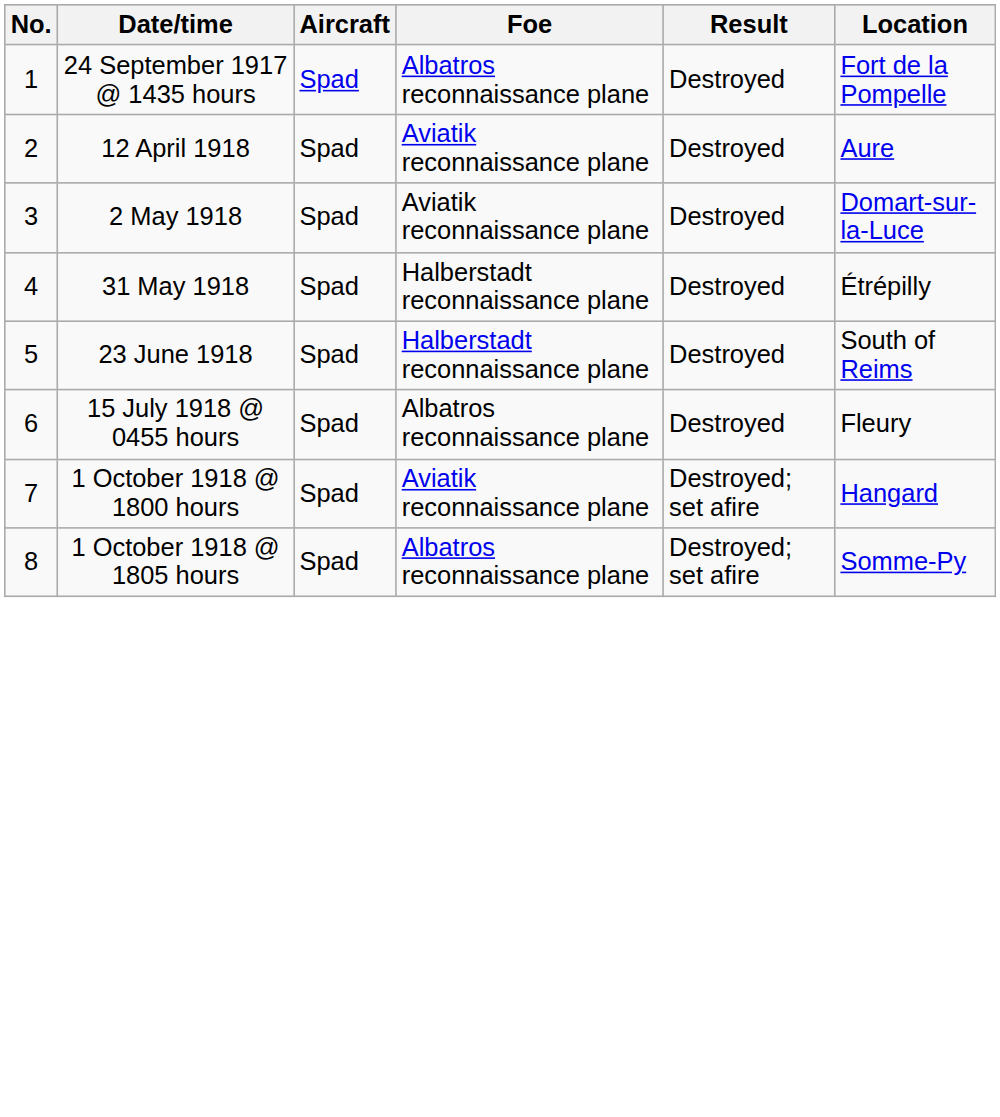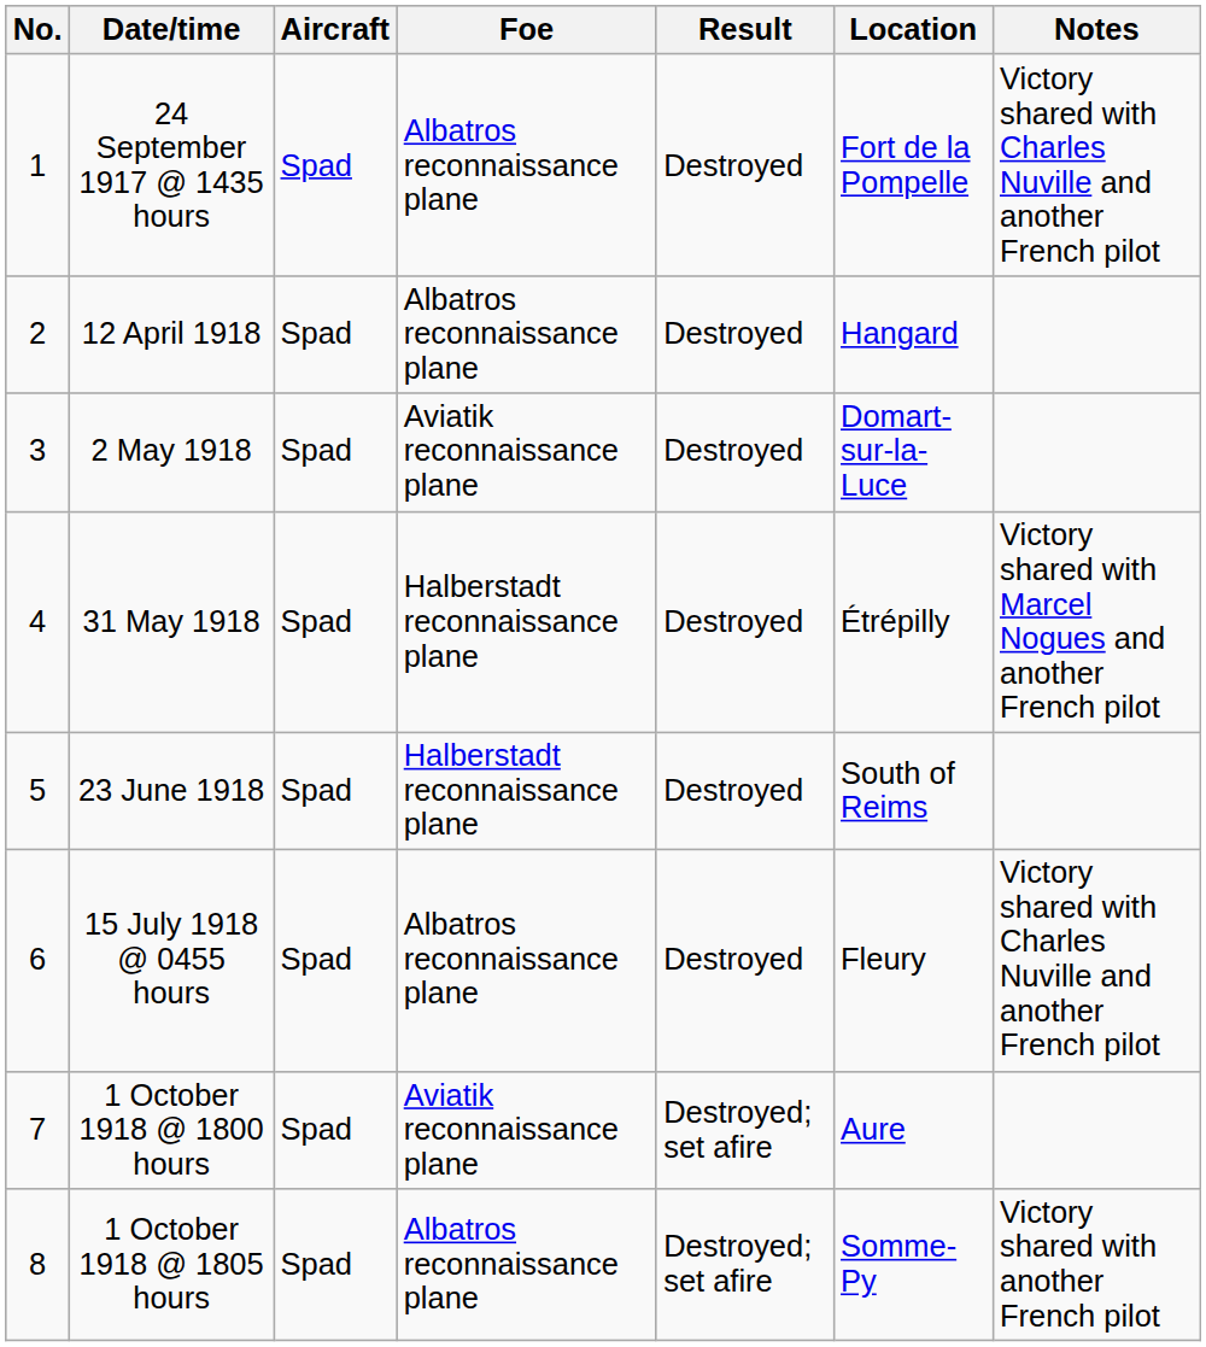 <table class="wikitable" border="1" style="margin: 1em auto 1em auto">
 <tr>
 <th>No.</th>
 <th>Date/time</th>
 <th>Aircraft</th>
 <th>Foe</th>
 <th>Result</th>
 <th>Location</th>
+<th>Notes</th>
 </tr>
 <tr>
 <td align="center">1</td>
 <td align="center">24 September 1917 @ 1435 hours</td>
 <td><a href='#'>Spad</a></td>
 <td><a href='#'>Albatros</a> reconnaissance plane</td>
 <td>Destroyed</td>
 <td><a href='#'>Fort de la Pompelle</a></td>
+<td>Victory shared with <a href='#'>Charles Nuville</a> and another French pilot</td>
 </tr>
 <tr>
 <td align="center">2</td>
 <td align="center">12 April 1918</td>
 <td>Spad</td>
-<td><a href='#'>Aviatik</a> reconnaissance plane</td>
+<td>Albatros reconnaissance plane</td>
 <td>Destroyed</td>
-<td><a href='#'>Aure</a></td>
+<td><a href='#'>Hangard</a></td>
+<td></td>
 </tr>
 <tr>
 <td align="center">3</td>
 <td align="center">2 May 1918</td>
 <td>Spad</td>
 <td>Aviatik reconnaissance plane</td>
 <td>Destroyed</td>
 <td><a href='#'>Domart-sur-la-Luce</a></td>
+<td></td>
 </tr>
 <tr>
 <td align="center">4</td>
 <td align="center">31 May 1918</td>
 <td>Spad</td>
 <td>Halberstadt reconnaissance plane</td>
 <td>Destroyed</td>
 <td>Étrépilly</td>
+<td>Victory shared with <a href='#'>Marcel Nogues</a> and another French pilot</td>
 </tr>
 <tr>
 <td align="center">5</td>
 <td align="center">23 June 1918</td>
 <td>Spad</td>
 <td><a href='#'>Halberstadt</a> reconnaissance plane</td>
 <td>Destroyed</td>
 <td>South of <a href='#'>Reims</a></td>
+<td></td>
 </tr>
 <tr>
 <td align="center">6</td>
 <td align="center">15 July 1918 @ 0455 hours</td>
 <td>Spad</td>
 <td>Albatros reconnaissance plane</td>
 <td>Destroyed</td>
 <td>Fleury</td>
+<td>Victory shared with Charles Nuville and another French pilot</td>
 </tr>
 <tr>
 <td align="center">7</td>
 <td align="center">1 October 1918 @ 1800 hours</td>
 <td>Spad</td>
 <td><a href='#'>Aviatik</a> reconnaissance plane</td>
 <td>Destroyed; set afire</td>
-<td><a href='#'>Hangard</a></td>
+<td><a href='#'>Aure</a></td>
+<td></td>
 </tr>
 <tr>
 <td align="center">8</td>
 <td align="center">1 October 1918 @ 1805 hours</td>
 <td>Spad</td>
 <td><a href='#'>Albatros</a> reconnaissance plane</td>
 <td>Destroyed; set afire</td>
 <td><a href='#'>Somme-Py</a></td>
+<td>Victory shared with another French pilot</td>
 </tr>
 </table>
